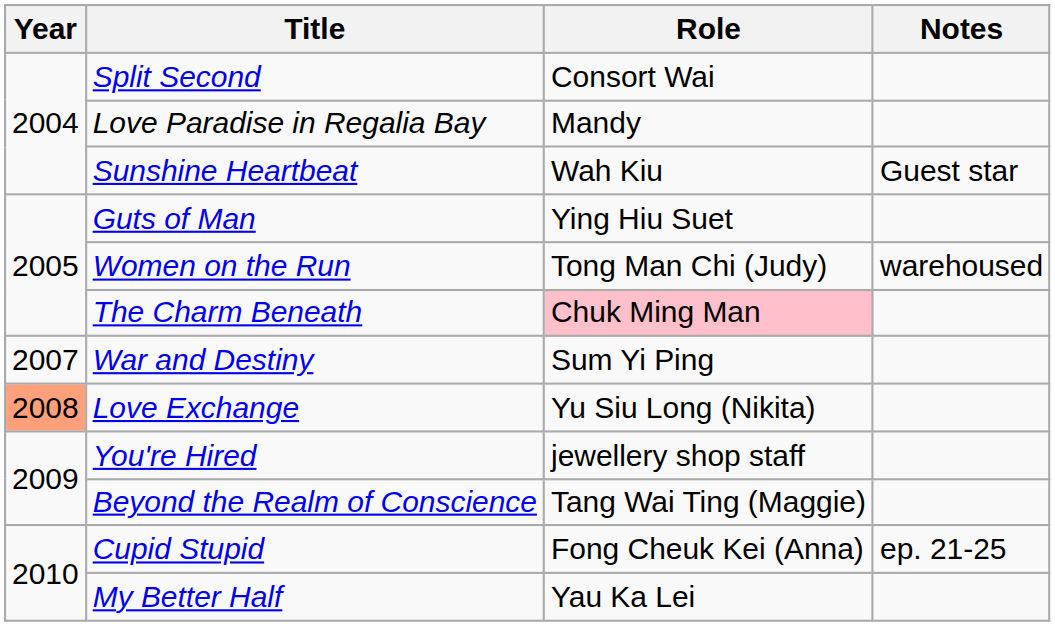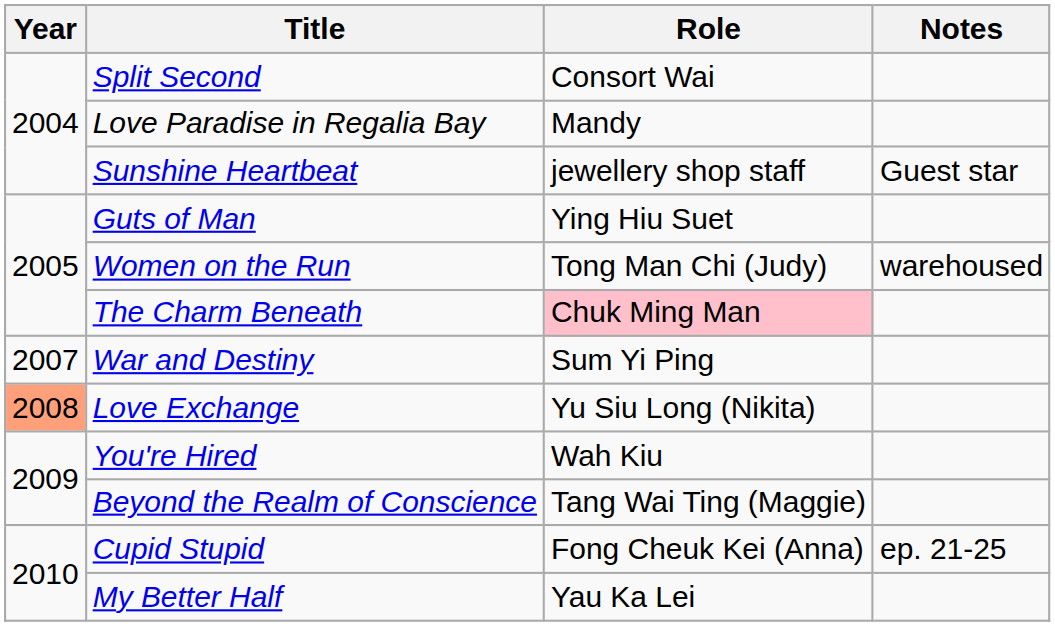 <table class="wikitable" style="font-size: 90%;">
 <tr>
 <th>Year</th>
 <th>Title</th>
 <th>Role</th>
 <th>Notes</th>
 </tr>
 <tr>
 <td rowspan="3">2004</td>
 <td><em><a href='#'>Split Second</a></em></td>
 <td>Consort Wai</td>
 <td></td>
 </tr>
 <tr>
 <td><em>Love Paradise in Regalia Bay</em></td>
 <td>Mandy</td>
 <td></td>
 </tr>
 <tr>
 <td><em><a href='#'>Sunshine Heartbeat</a></em></td>
-<td>Wah Kiu</td>
+<td>jewellery shop staff</td>
 <td>Guest star</td>
 </tr>
 <tr>
 <td rowspan="3">2005</td>
 <td><em><a href='#'>Guts of Man</a></em></td>
 <td>Ying Hiu Suet</td>
 <td></td>
 </tr>
 <tr>
 <td><em><a href='#'>Women on the Run</a></em></td>
 <td>Tong Man Chi (Judy)</td>
 <td>warehoused</td>
 </tr>
 <tr>
 <td><em><a href='#'>The Charm Beneath</a></em></td>
 <td style="background: pink;">Chuk Ming Man</td>
 <td></td>
 </tr>
 <tr>
 <td>2007</td>
 <td><em><a href='#'>War and Destiny</a></em></td>
 <td>Sum Yi Ping</td>
 <td></td>
 </tr>
 <tr>
 <td style="background: lightsalmon;">2008</td>
 <td><em><a href='#'>Love Exchange</a></em></td>
 <td>Yu Siu Long (Nikita)</td>
 <td></td>
 </tr>
 <tr>
 <td rowspan="2">2009</td>
 <td><em><a href='#'>You're Hired</a></em></td>
-<td>jewellery shop staff</td>
+<td>Wah Kiu</td>
 <td></td>
 </tr>
 <tr>
 <td><em><a href='#'>Beyond the Realm of Conscience</a></em></td>
 <td>Tang Wai Ting (Maggie)</td>
 <td></td>
 </tr>
 <tr>
 <td rowspan="2">2010</td>
 <td><em><a href='#'>Cupid Stupid</a></em></td>
 <td>Fong Cheuk Kei (Anna)</td>
 <td>ep. 21-25</td>
 </tr>
 <tr>
 <td><em><a href='#'>My Better Half</a></em></td>
 <td>Yau Ka Lei</td>
 <td></td>
 </tr>
 </table>
